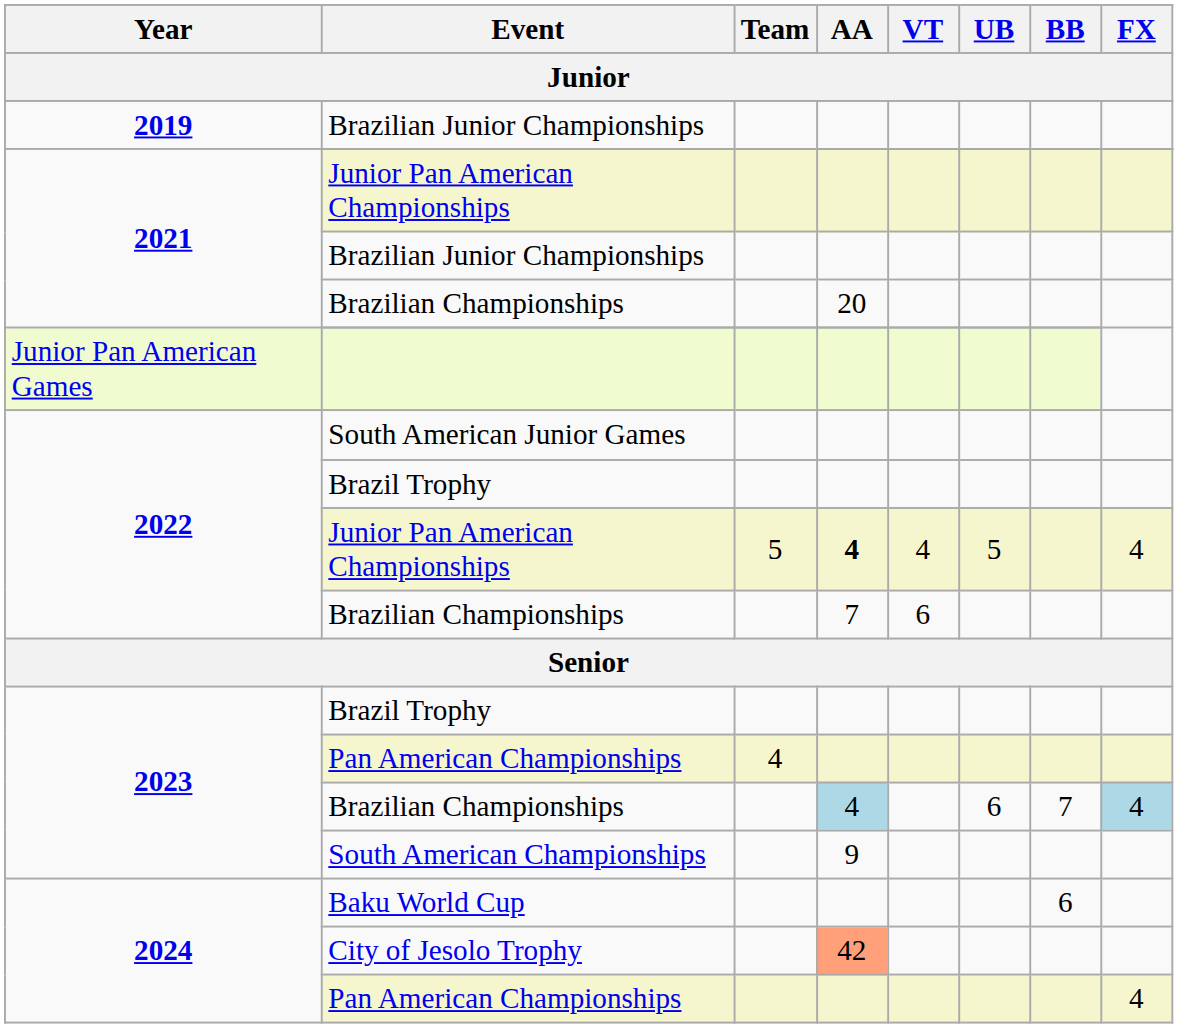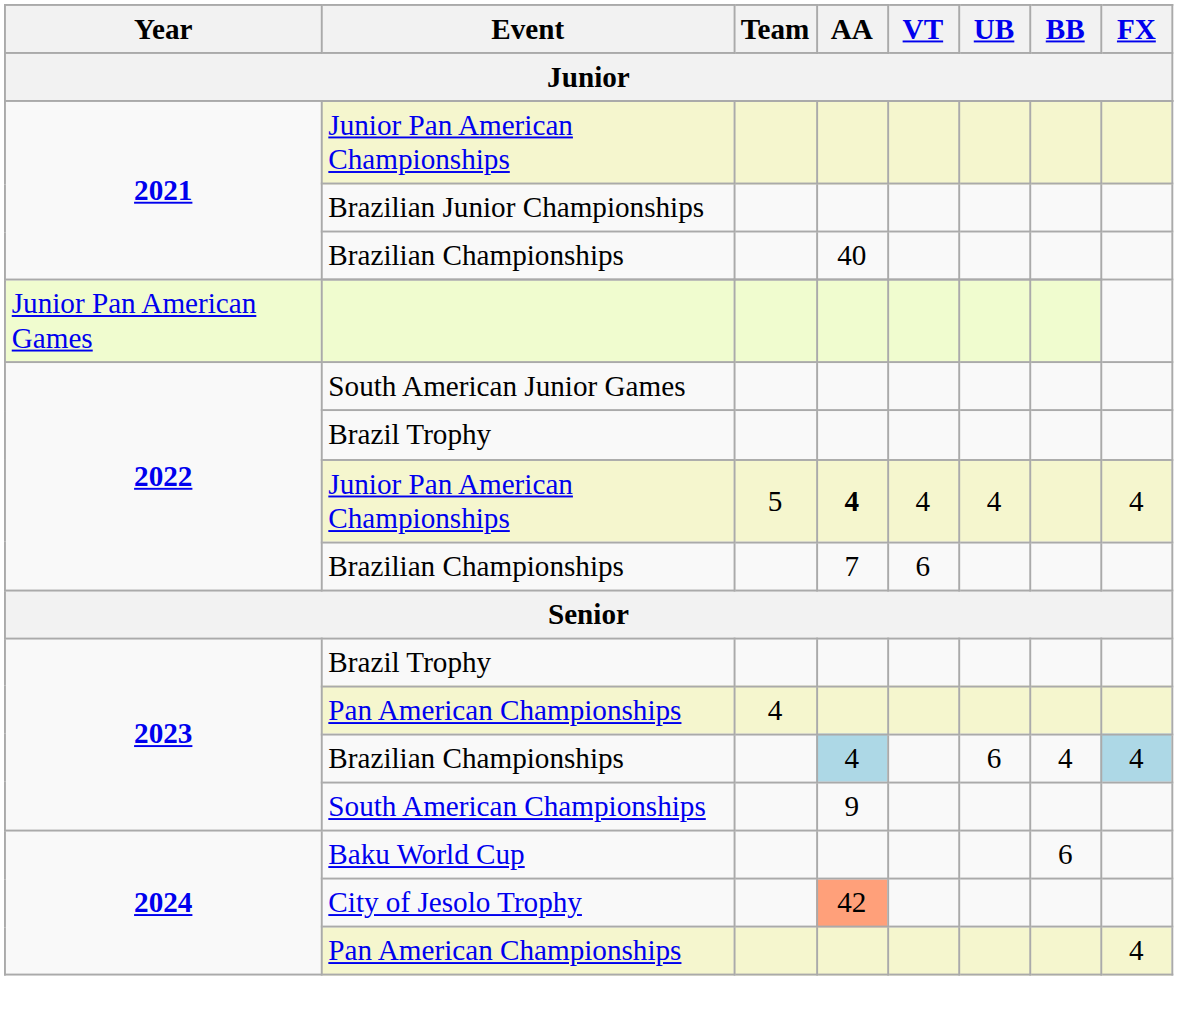 <table class="wikitable" style="text-align:center; font-size:95%;">
 <tr>
 <th align=center>Year</th>
 <th align=center>Event</th>
 <th style="width:30px;">Team</th>
 <th style="width:30px;">AA</th>
 <th style="width:30px;"><a href='#'>VT</a></th>
 <th style="width:30px;"><a href='#'>UB</a></th>
 <th style="width:30px;"><a href='#'>BB</a></th>
 <th style="width:30px;"><a href='#'>FX</a></th>
 </tr>
 <tr>
 <th colspan="8"><strong>Junior</strong></th>
-</tr>
-<tr>
-<td rowspan="1"><strong><a href='#'>2019</a></strong></td>
-<td align=left>Brazilian Junior Championships</td>
-<td></td>
-<td></td>
-<td></td>
-<td></td>
-<td></td>
-<td></td>
 </tr>
 <tr>
 <td rowspan="5"><strong><a href='#'>2021</a></strong></td>
 </tr>
 <tr bgcolor=#F5F6CE>
 <td align="left"><a href='#'>Junior Pan American Championships</a></td>
 <td></td>
 <td></td>
 <td></td>
 <td></td>
 <td></td>
 <td></td>
 </tr>
 <tr>
 <td align=left>Brazilian Junior Championships</td>
 <td></td>
 <td></td>
 <td></td>
 <td></td>
 <td></td>
 <td></td>
 </tr>
 <tr>
 <td align=left>Brazilian Championships</td>
 <td></td>
-<td>20</td>
+<td>40</td>
 <td></td>
 <td></td>
 <td></td>
 <td></td>
 </tr>
 <tr>
 </tr>
 <tr bgcolor=#f0fccf>
 <td align=left><a href='#'>Junior Pan American Games</a></td>
 <td></td>
 <td></td>
 <td></td>
 <td></td>
 <td></td>
 <td></td>
 </tr>
 <tr>
 <td rowspan="4"><strong><a href='#'>2022</a></strong></td>
 <td align=left>South American Junior Games</td>
 <td></td>
 <td></td>
 <td></td>
 <td></td>
 <td></td>
 <td></td>
 </tr>
 <tr>
 <td align=left>Brazil Trophy</td>
 <td></td>
 <td></td>
 <td></td>
 <td></td>
 <td></td>
 <td></td>
 </tr>
 <tr bgcolor=#F5F6CE>
 <td align=left><a href='#'>Junior Pan American Championships</a></td>
 <td>5</td>
 <td><strong>4</strong></td>
 <td>4</td>
-<td>5</td>
+<td>4</td>
 <td></td>
 <td>4</td>
 </tr>
 <tr>
 <td align=left>Brazilian Championships</td>
 <td></td>
 <td>7</td>
 <td>6</td>
 <td></td>
 <td></td>
 <td></td>
 </tr>
 <tr>
 <th colspan="8"><strong>Senior</strong></th>
 </tr>
 <tr>
 <td rowspan="4"><strong><a href='#'>2023</a></strong></td>
 <td align=left>Brazil Trophy</td>
 <td></td>
 <td></td>
 <td></td>
 <td></td>
 <td></td>
 <td></td>
 </tr>
 <tr bgcolor=#F5F6CE>
 <td align=left><a href='#'>Pan American Championships</a></td>
 <td>4</td>
 <td></td>
 <td></td>
 <td></td>
 <td></td>
 <td></td>
 </tr>
 <tr>
 <td align=left>Brazilian Championships</td>
 <td></td>
 <td style="background: lightblue;">4</td>
 <td></td>
 <td>6</td>
-<td>7</td>
+<td>4</td>
 <td style="background: lightblue;">4</td>
 </tr>
 <tr>
 <td align=left><a href='#'>South American Championships</a></td>
 <td></td>
 <td>9</td>
 <td></td>
 <td></td>
 <td></td>
 <td></td>
 </tr>
 <tr>
 <td rowspan="3"><strong><a href='#'>2024</a></strong></td>
 <td align=left><a href='#'>Baku World Cup</a></td>
 <td></td>
 <td></td>
 <td></td>
 <td></td>
 <td>6</td>
 <td></td>
 </tr>
 <tr>
 <td align=left><a href='#'>City of Jesolo Trophy</a></td>
 <td></td>
 <td style="background: lightsalmon;">42</td>
 <td></td>
 <td></td>
 <td></td>
 <td></td>
 </tr>
 <tr bgcolor=#F5F6CE>
 <td align=left><a href='#'>Pan American Championships</a></td>
 <td></td>
 <td></td>
 <td></td>
 <td></td>
 <td></td>
 <td>4</td>
 </tr>
 </table>
